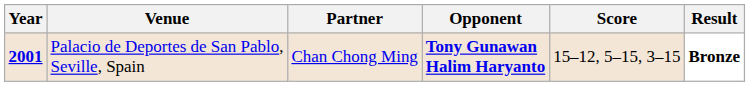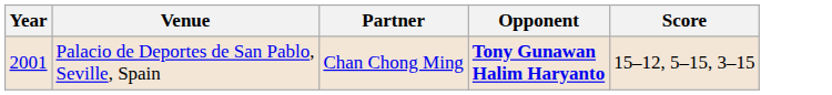 <table class="sortable wikitable" style="font-size: 90%;">
 <tr>
 <th>Year</th>
 <th>Venue</th>
 <th>Partner</th>
 <th>Opponent</th>
 <th>Score</th>
-<th>Result</th>
 </tr>
 <tr style="background:#F3E6D7">
-<td align="center"><strong><a href='#'>2001</a></strong></td>
+<td align="center"><a href='#'>2001</a></td>
 <td align="left"><a href='#'>Palacio de Deportes de San Pablo</a>,<br><a href='#'>Seville</a>, Spain</td>
 <td align="left"> <a href='#'>Chan Chong Ming</a></td>
 <td align="left"><strong> <a href='#'>Tony Gunawan</a><br> <a href='#'>Halim Haryanto</a></strong></td>
 <td align="left">15–12, 5–15, 3–15</td>
-<td style="text-align:left; background:white"> <strong>Bronze</strong></td>
 </tr>
 </table>
